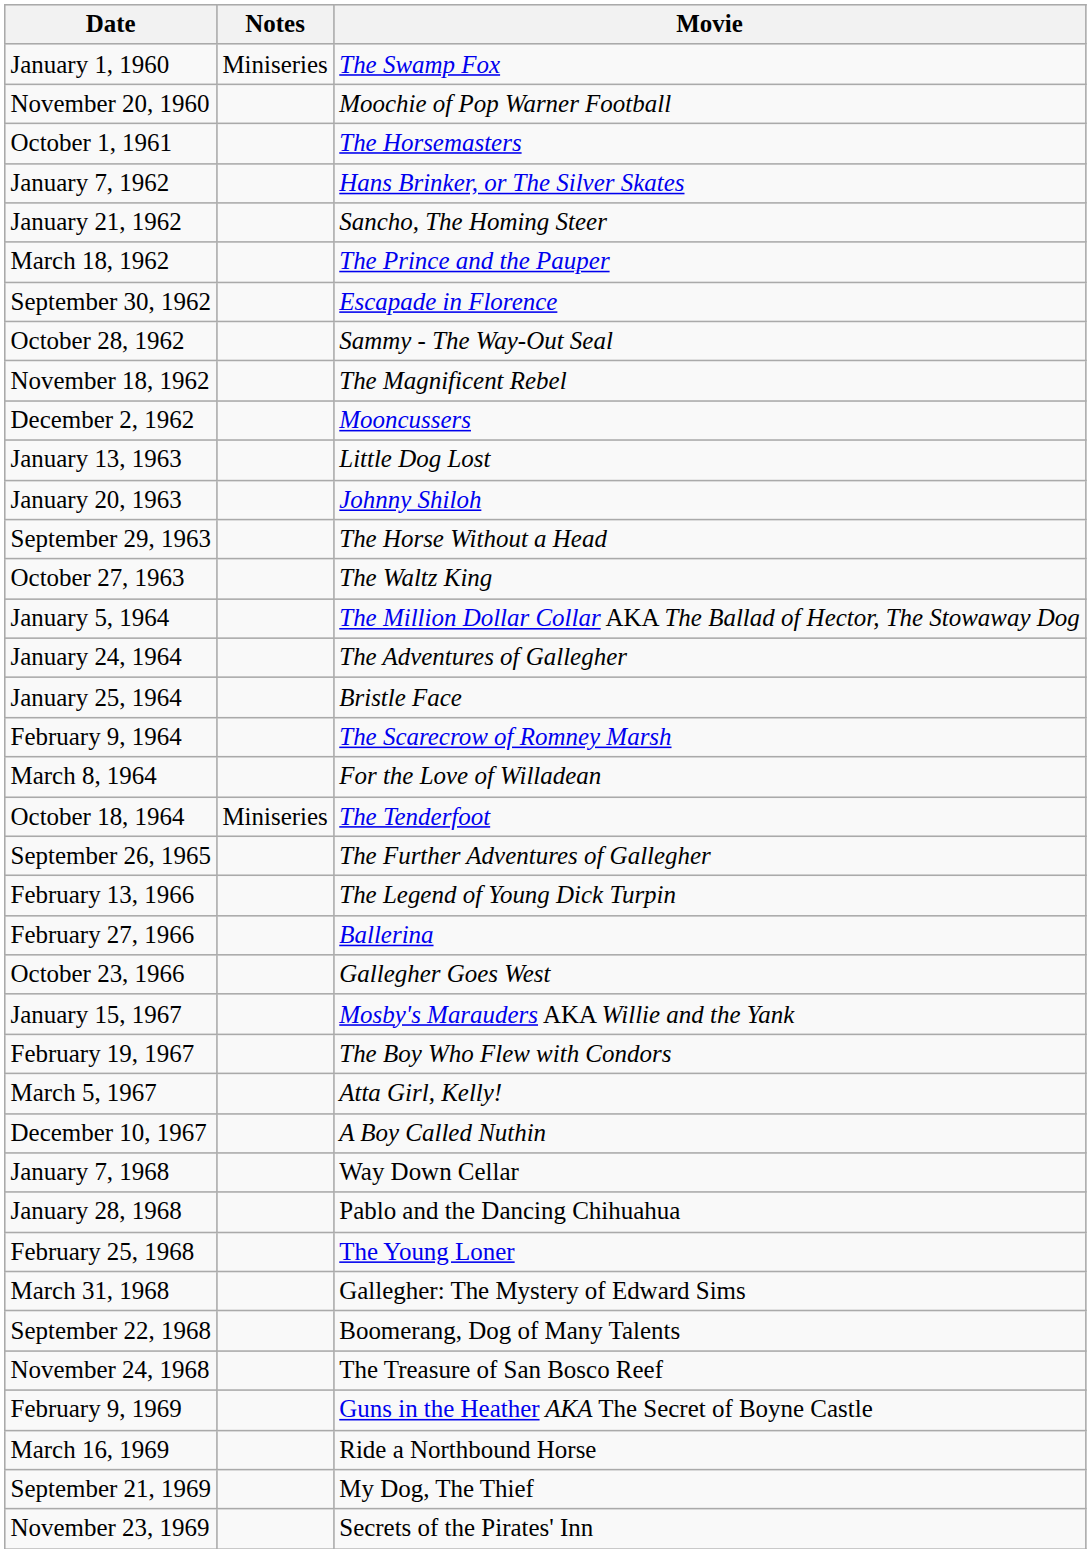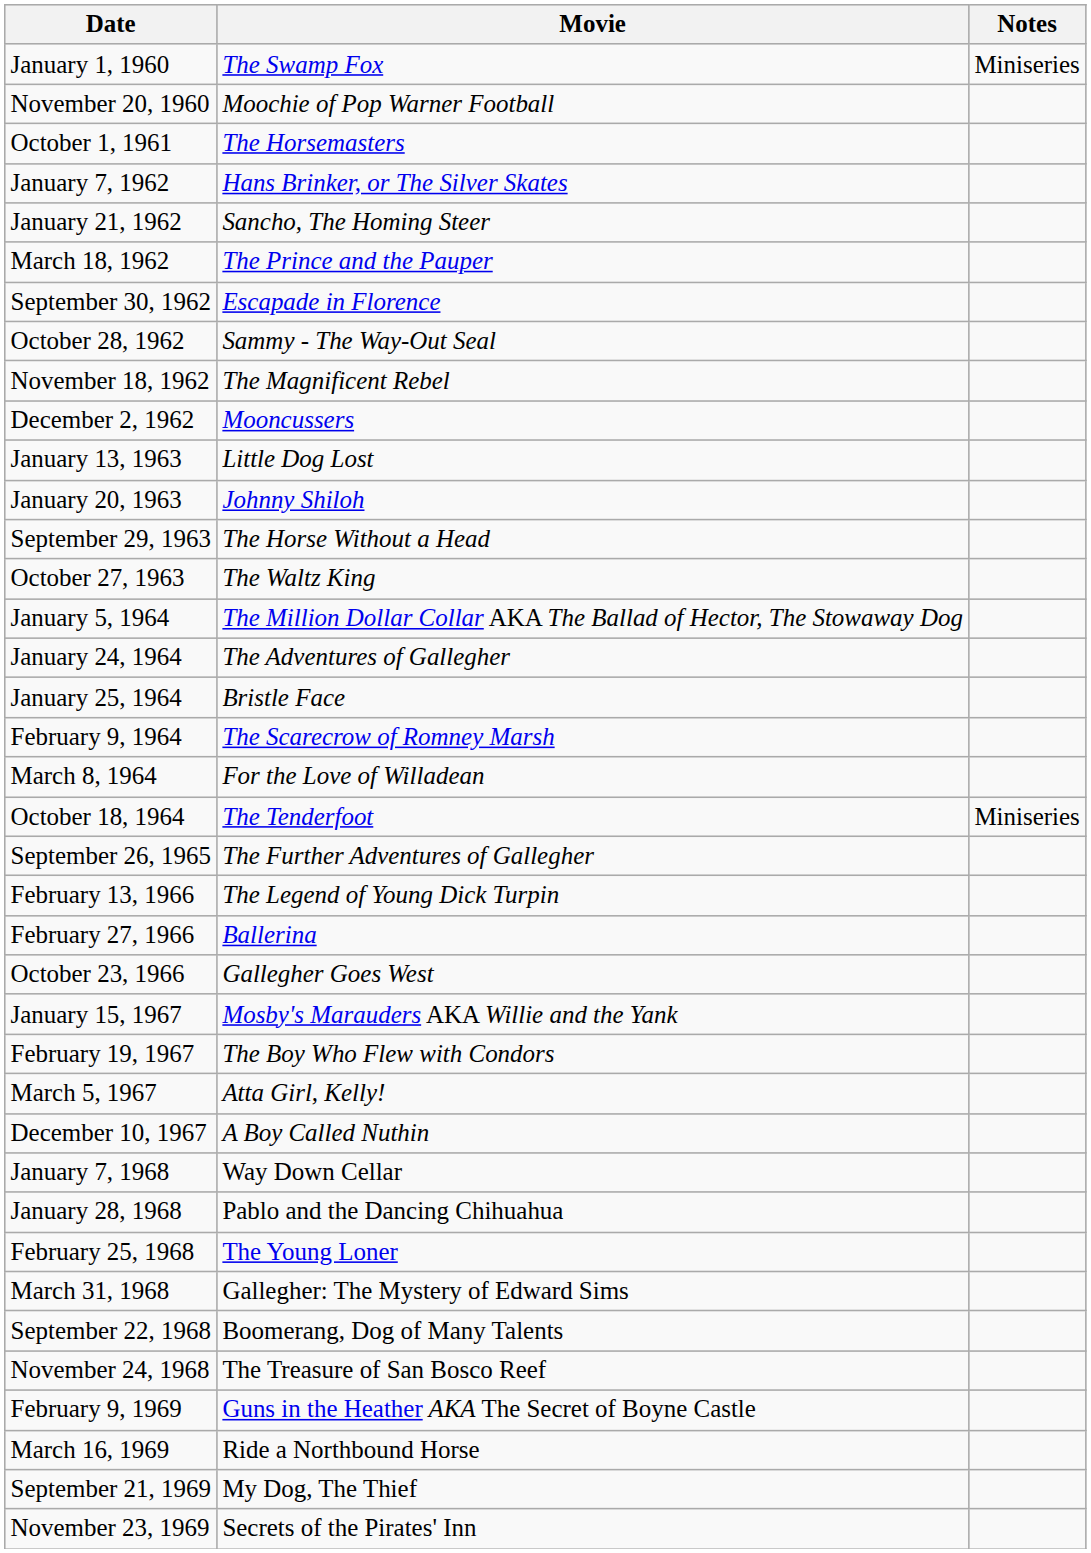 <table class="wikitable">
 <tr>
 <th>Date</th>
+<th>Movie</th>
 <th>Notes</th>
-<th>Movie</th>
 </tr>
 <tr>
 <td>January 1, 1960</td>
+<td><em><a href='#'>The Swamp Fox</a></em></td>
 <td>Miniseries</td>
-<td><em><a href='#'>The Swamp Fox</a></em></td>
 </tr>
 <tr>
 <td>November 20, 1960</td>
+<td><em>Moochie of Pop Warner Football</em></td>
 <td></td>
-<td><em>Moochie of Pop Warner Football</em></td>
 </tr>
 <tr>
 <td>October 1, 1961</td>
+<td><em><a href='#'>The Horsemasters</a></em></td>
 <td></td>
-<td><em><a href='#'>The Horsemasters</a></em></td>
 </tr>
 <tr>
 <td>January 7, 1962</td>
+<td><em><a href='#'>Hans Brinker, or The Silver Skates</a></em></td>
 <td></td>
-<td><em><a href='#'>Hans Brinker, or The Silver Skates</a></em></td>
 </tr>
 <tr>
 <td>January 21, 1962</td>
+<td><em>Sancho, The Homing Steer</em></td>
 <td></td>
-<td><em>Sancho, The Homing Steer</em></td>
 </tr>
 <tr>
 <td>March 18, 1962</td>
+<td><em><a href='#'>The Prince and the Pauper</a></em></td>
 <td></td>
-<td><em><a href='#'>The Prince and the Pauper</a></em></td>
 </tr>
 <tr>
 <td>September 30, 1962</td>
+<td><em><a href='#'>Escapade in Florence</a></em></td>
 <td></td>
-<td><em><a href='#'>Escapade in Florence</a></em></td>
 </tr>
 <tr>
 <td>October 28, 1962</td>
+<td><em>Sammy - The Way-Out Seal</em></td>
 <td></td>
-<td><em>Sammy - The Way-Out Seal</em></td>
 </tr>
 <tr>
 <td>November 18, 1962</td>
+<td><em>The Magnificent Rebel</em></td>
 <td></td>
-<td><em>The Magnificent Rebel</em></td>
 </tr>
 <tr>
 <td>December 2, 1962</td>
+<td><em><a href='#'>Mooncussers</a></em></td>
 <td></td>
-<td><em><a href='#'>Mooncussers</a></em></td>
 </tr>
 <tr>
 <td>January 13, 1963</td>
+<td><em>Little Dog Lost</em></td>
 <td></td>
-<td><em>Little Dog Lost</em></td>
 </tr>
 <tr>
 <td>January 20, 1963</td>
+<td><em><a href='#'>Johnny Shiloh</a></em></td>
 <td></td>
-<td><em><a href='#'>Johnny Shiloh</a></em></td>
 </tr>
 <tr>
 <td>September 29, 1963</td>
+<td><em>The Horse Without a Head</em></td>
 <td></td>
-<td><em>The Horse Without a Head</em></td>
 </tr>
 <tr>
 <td>October 27, 1963</td>
+<td><em>The Waltz King</em></td>
 <td></td>
-<td><em>The Waltz King</em></td>
 </tr>
 <tr>
 <td>January 5, 1964</td>
+<td><em><a href='#'>The Million Dollar Collar</a></em> AKA <em>The Ballad of Hector, The Stowaway Dog</em></td>
 <td></td>
-<td><em><a href='#'>The Million Dollar Collar</a></em> AKA <em>The Ballad of Hector, The Stowaway Dog</em></td>
 </tr>
 <tr>
 <td>January 24, 1964</td>
+<td><em>The Adventures of Gallegher</em></td>
 <td></td>
-<td><em>The Adventures of Gallegher</em></td>
 </tr>
 <tr>
 <td>January 25, 1964</td>
+<td><em>Bristle Face</em></td>
 <td></td>
-<td><em>Bristle Face</em></td>
 </tr>
 <tr>
 <td>February 9, 1964</td>
+<td><em><a href='#'>The Scarecrow of Romney Marsh</a></em></td>
 <td></td>
-<td><em><a href='#'>The Scarecrow of Romney Marsh</a></em></td>
 </tr>
 <tr>
 <td>March 8, 1964</td>
+<td><em>For the Love of Willadean</em></td>
 <td></td>
-<td><em>For the Love of Willadean</em></td>
 </tr>
 <tr>
 <td>October 18, 1964</td>
+<td><em><a href='#'>The Tenderfoot</a></em></td>
 <td>Miniseries</td>
-<td><em><a href='#'>The Tenderfoot</a></em></td>
 </tr>
 <tr>
 <td>September 26, 1965</td>
+<td><em>The Further Adventures of Gallegher</em></td>
 <td></td>
-<td><em>The Further Adventures of Gallegher</em></td>
 </tr>
 <tr>
 <td>February 13, 1966</td>
+<td><em>The Legend of Young Dick Turpin</em></td>
 <td></td>
-<td><em>The Legend of Young Dick Turpin</em></td>
 </tr>
 <tr>
 <td>February 27, 1966</td>
+<td><em><a href='#'>Ballerina</a></em></td>
 <td></td>
-<td><em><a href='#'>Ballerina</a></em></td>
 </tr>
 <tr>
 <td>October 23, 1966</td>
+<td><em>Gallegher Goes West</em></td>
 <td></td>
-<td><em>Gallegher Goes West</em></td>
 </tr>
 <tr>
 <td>January 15, 1967</td>
+<td><em><a href='#'>Mosby's Marauders</a></em> AKA <em>Willie and the Yank</em></td>
 <td></td>
-<td><em><a href='#'>Mosby's Marauders</a></em> AKA <em>Willie and the Yank</em></td>
 </tr>
 <tr>
 <td>February 19, 1967</td>
+<td><em>The Boy Who Flew with Condors</em></td>
 <td></td>
-<td><em>The Boy Who Flew with Condors</em></td>
 </tr>
 <tr>
 <td>March 5, 1967</td>
+<td><em>Atta Girl, Kelly!</em></td>
 <td></td>
-<td><em>Atta Girl, Kelly!</em></td>
 </tr>
 <tr>
 <td>December 10, 1967</td>
+<td><em>A Boy Called Nuthin<strong></td>
 <td></td>
-<td><em>A Boy Called Nuthin<strong></td>
 </tr>
 <tr>
 <td>January 7, 1968</td>
+<td></em>Way Down Cellar<em></td>
 <td></td>
-<td></em>Way Down Cellar<em></td>
 </tr>
 <tr>
 <td>January 28, 1968</td>
+<td></em>Pablo and the Dancing Chihuahua<em></td>
 <td></td>
-<td></em>Pablo and the Dancing Chihuahua<em></td>
 </tr>
 <tr>
 <td>February 25, 1968</td>
+<td></em><a href='#'>The Young Loner</a><em></td>
 <td></td>
-<td></em><a href='#'>The Young Loner</a><em></td>
 </tr>
 <tr>
 <td>March 31, 1968</td>
+<td></em>Gallegher: The Mystery of Edward Sims<em></td>
 <td></td>
-<td></em>Gallegher: The Mystery of Edward Sims<em></td>
 </tr>
 <tr>
 <td>September 22, 1968</td>
+<td></em>Boomerang, Dog of Many Talents<em></td>
 <td></td>
-<td></em>Boomerang, Dog of Many Talents<em></td>
 </tr>
 <tr>
 <td>November 24, 1968</td>
+<td></em>The Treasure of San Bosco Reef<em></td>
 <td></td>
-<td></em>The Treasure of San Bosco Reef<em></td>
 </tr>
 <tr>
 <td>February 9, 1969</td>
+<td></em><a href='#'>Guns in the Heather</a><em> AKA </em>The Secret of Boyne Castle<em></td>
 <td></td>
-<td></em><a href='#'>Guns in the Heather</a><em> AKA </em>The Secret of Boyne Castle<em></td>
 </tr>
 <tr>
 <td>March 16, 1969</td>
+<td></em>Ride a Northbound Horse<em></td>
 <td></td>
-<td></em>Ride a Northbound Horse<em></td>
 </tr>
 <tr>
 <td>September 21, 1969</td>
+<td></em>My Dog, The Thief<em></td>
 <td></td>
-<td></em>My Dog, The Thief<em></td>
 </tr>
 <tr>
 <td>November 23, 1969</td>
+<td></em>Secrets of the Pirates' Inn<em></td>
 <td></td>
-<td></em>Secrets of the Pirates' Inn<em></td>
 </tr>
 </table>
